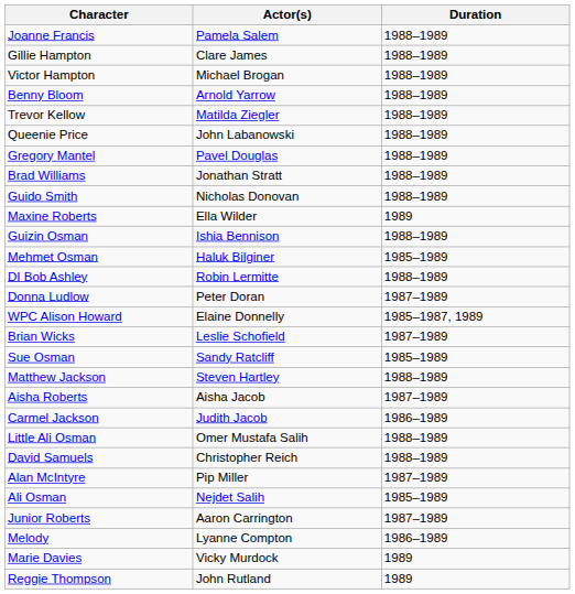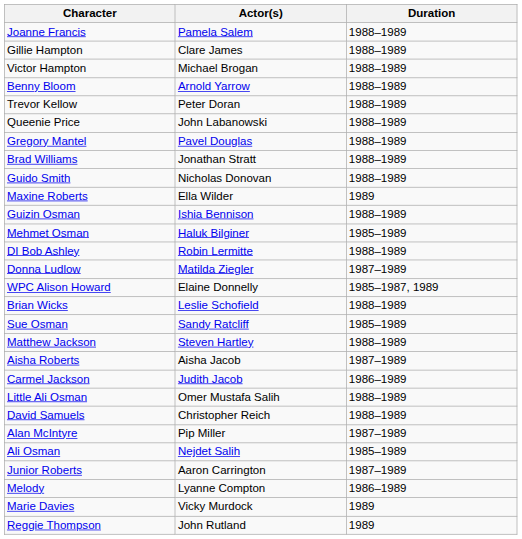 <table class="wikitable">
 <tr>
 <th scope="col" width="230">Character</th>
 <th scope="col" width="230">Actor(s)</th>
 <th scope="col" width="230">Duration</th>
 </tr>
 <tr>
 <td><a href='#'>Joanne Francis</a></td>
 <td><a href='#'>Pamela Salem</a></td>
 <td>1988–1989</td>
 </tr>
 <tr>
 <td>Gillie Hampton</td>
 <td>Clare James</td>
 <td>1988–1989</td>
 </tr>
 <tr>
 <td>Victor Hampton</td>
 <td>Michael Brogan</td>
 <td>1988–1989</td>
 </tr>
 <tr>
 <td><a href='#'>Benny Bloom</a></td>
 <td><a href='#'>Arnold Yarrow</a></td>
 <td>1988–1989</td>
 </tr>
 <tr>
 <td>Trevor Kellow</td>
-<td><a href='#'>Matilda Ziegler</a></td>
+<td>Peter Doran</td>
 <td>1988–1989</td>
 </tr>
 <tr>
 <td>Queenie Price</td>
 <td>John Labanowski</td>
 <td>1988–1989</td>
 </tr>
 <tr>
 <td><a href='#'>Gregory Mantel</a></td>
 <td><a href='#'>Pavel Douglas</a></td>
 <td>1988–1989</td>
 </tr>
 <tr>
 <td><a href='#'>Brad Williams</a></td>
 <td>Jonathan Stratt</td>
 <td>1988–1989</td>
 </tr>
 <tr>
 <td><a href='#'>Guido Smith</a></td>
 <td>Nicholas Donovan</td>
 <td>1988–1989</td>
 </tr>
 <tr>
 <td><a href='#'>Maxine Roberts</a></td>
 <td>Ella Wilder</td>
 <td>1989</td>
 </tr>
 <tr>
 <td><a href='#'>Guizin Osman</a></td>
 <td><a href='#'>Ishia Bennison</a></td>
 <td>1988–1989</td>
 </tr>
 <tr>
 <td><a href='#'>Mehmet Osman</a></td>
 <td><a href='#'>Haluk Bilginer</a></td>
 <td>1985–1989</td>
 </tr>
 <tr>
 <td><a href='#'>DI Bob Ashley</a></td>
 <td><a href='#'>Robin Lermitte</a></td>
 <td>1988–1989</td>
 </tr>
 <tr>
 <td><a href='#'>Donna Ludlow</a></td>
-<td>Peter Doran</td>
+<td><a href='#'>Matilda Ziegler</a></td>
 <td>1987–1989</td>
 </tr>
 <tr>
 <td><a href='#'>WPC Alison Howard</a></td>
 <td>Elaine Donnelly</td>
 <td>1985–1987, 1989</td>
 </tr>
 <tr>
 <td><a href='#'>Brian Wicks</a></td>
 <td><a href='#'>Leslie Schofield</a></td>
-<td>1987–1989</td>
+<td>1988–1989</td>
 </tr>
 <tr>
 <td><a href='#'>Sue Osman</a></td>
 <td><a href='#'>Sandy Ratcliff</a></td>
 <td>1985–1989</td>
 </tr>
 <tr>
 <td><a href='#'>Matthew Jackson</a></td>
 <td><a href='#'>Steven Hartley</a></td>
 <td>1988–1989</td>
 </tr>
 <tr>
 <td><a href='#'>Aisha Roberts</a></td>
 <td>Aisha Jacob</td>
 <td>1987–1989</td>
 </tr>
 <tr>
 <td><a href='#'>Carmel Jackson</a></td>
 <td><a href='#'>Judith Jacob</a></td>
 <td>1986–1989</td>
 </tr>
 <tr>
 <td><a href='#'>Little Ali Osman</a></td>
 <td>Omer Mustafa Salih</td>
 <td>1988–1989</td>
 </tr>
 <tr>
 <td><a href='#'>David Samuels</a></td>
 <td>Christopher Reich</td>
 <td>1988–1989</td>
 </tr>
 <tr>
 <td><a href='#'>Alan McIntyre</a></td>
 <td>Pip Miller</td>
 <td>1987–1989</td>
 </tr>
 <tr>
 <td><a href='#'>Ali Osman</a></td>
 <td><a href='#'>Nejdet Salih</a></td>
 <td>1985–1989</td>
 </tr>
 <tr>
 <td><a href='#'>Junior Roberts</a></td>
 <td>Aaron Carrington</td>
 <td>1987–1989</td>
 </tr>
 <tr>
 <td><a href='#'>Melody</a></td>
 <td>Lyanne Compton</td>
 <td>1986–1989</td>
 </tr>
 <tr>
 <td><a href='#'>Marie Davies</a></td>
 <td>Vicky Murdock</td>
 <td>1989</td>
 </tr>
 <tr>
 <td><a href='#'>Reggie Thompson</a></td>
 <td>John Rutland</td>
 <td>1989</td>
 </tr>
 </table>
